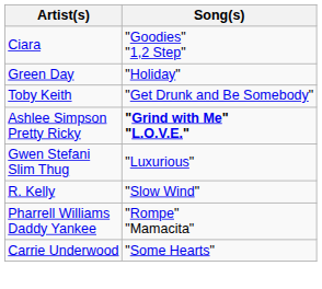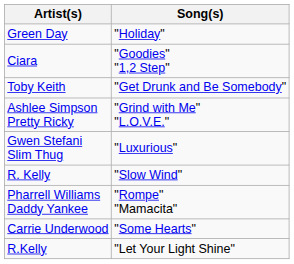 <table class="wikitable">
 <tr>
 <th>Artist(s)</th>
 <th>Song(s)</th>
 </tr>
 <tr>
+<td><a href='#'>Green Day</a></td>
+<td>"<a href='#'>Holiday</a>"</td>
+</tr>
+<tr>
 <td><a href='#'>Ciara</a></td>
 <td>"<a href='#'>Goodies</a>"<br>"<a href='#'>1,2 Step</a>"</td>
-</tr>
-<tr>
-<td><a href='#'>Green Day</a></td>
-<td>"<a href='#'>Holiday</a>"</td>
 </tr>
 <tr>
 <td><a href='#'>Toby Keith</a></td>
 <td>"<a href='#'>Get Drunk and Be Somebody</a>"</td>
 </tr>
 <tr>
 <td><a href='#'>Ashlee Simpson</a><br><a href='#'>Pretty Ricky</a></td>
-<td><strong>"<a href='#'>Grind with Me</a>"<br>"<a href='#'>L.O.V.E.</a>"</strong></td>
+<td>"<a href='#'>Grind with Me</a>"<br>"<a href='#'>L.O.V.E.</a>"</td>
 </tr>
 <tr>
 <td><a href='#'>Gwen Stefani</a><br><a href='#'>Slim Thug</a></td>
 <td>"<a href='#'>Luxurious</a>"</td>
 </tr>
 <tr>
 <td><a href='#'>R. Kelly</a></td>
 <td>"<a href='#'>Slow Wind</a>"</td>
 </tr>
 <tr>
 <td><a href='#'>Pharrell Williams</a><br><a href='#'>Daddy Yankee</a></td>
 <td>"<a href='#'>Rompe</a>"<br>"Mamacita"</td>
 </tr>
 <tr>
 <td><a href='#'>Carrie Underwood</a></td>
 <td>"<a href='#'>Some Hearts</a>"</td>
 </tr>
+<tr>
+<td><a href='#'>R.Kelly</a></td>
+<td>"Let Your Light Shine"</td>
+</tr>
 </table>
